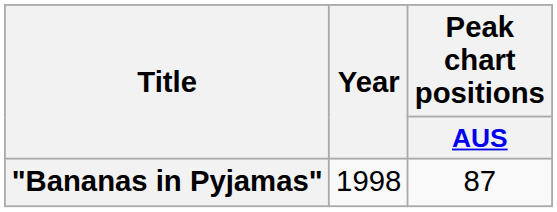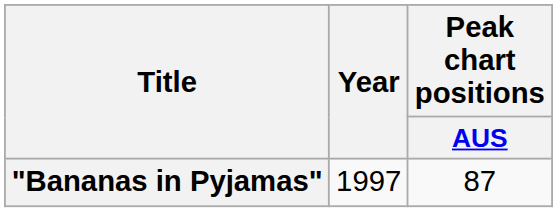 <table class="wikitable plainrowheaders" style="text-align:center;">
 <tr>
 <th scope="col" rowspan="2">Title</th>
 <th scope="col" rowspan="2">Year</th>
 <th scope="col" colspan="1">Peak chart positions</th>
 </tr>
 <tr>
 <th scope="col" style="width:3em;font-size:90%;"><a href='#'>AUS</a><br></th>
 </tr>
 <tr>
 <th scope="row">"Bananas in Pyjamas"</th>
-<td>1998</td>
+<td>1997</td>
 <td>87</td>
 </tr>
 </table>
